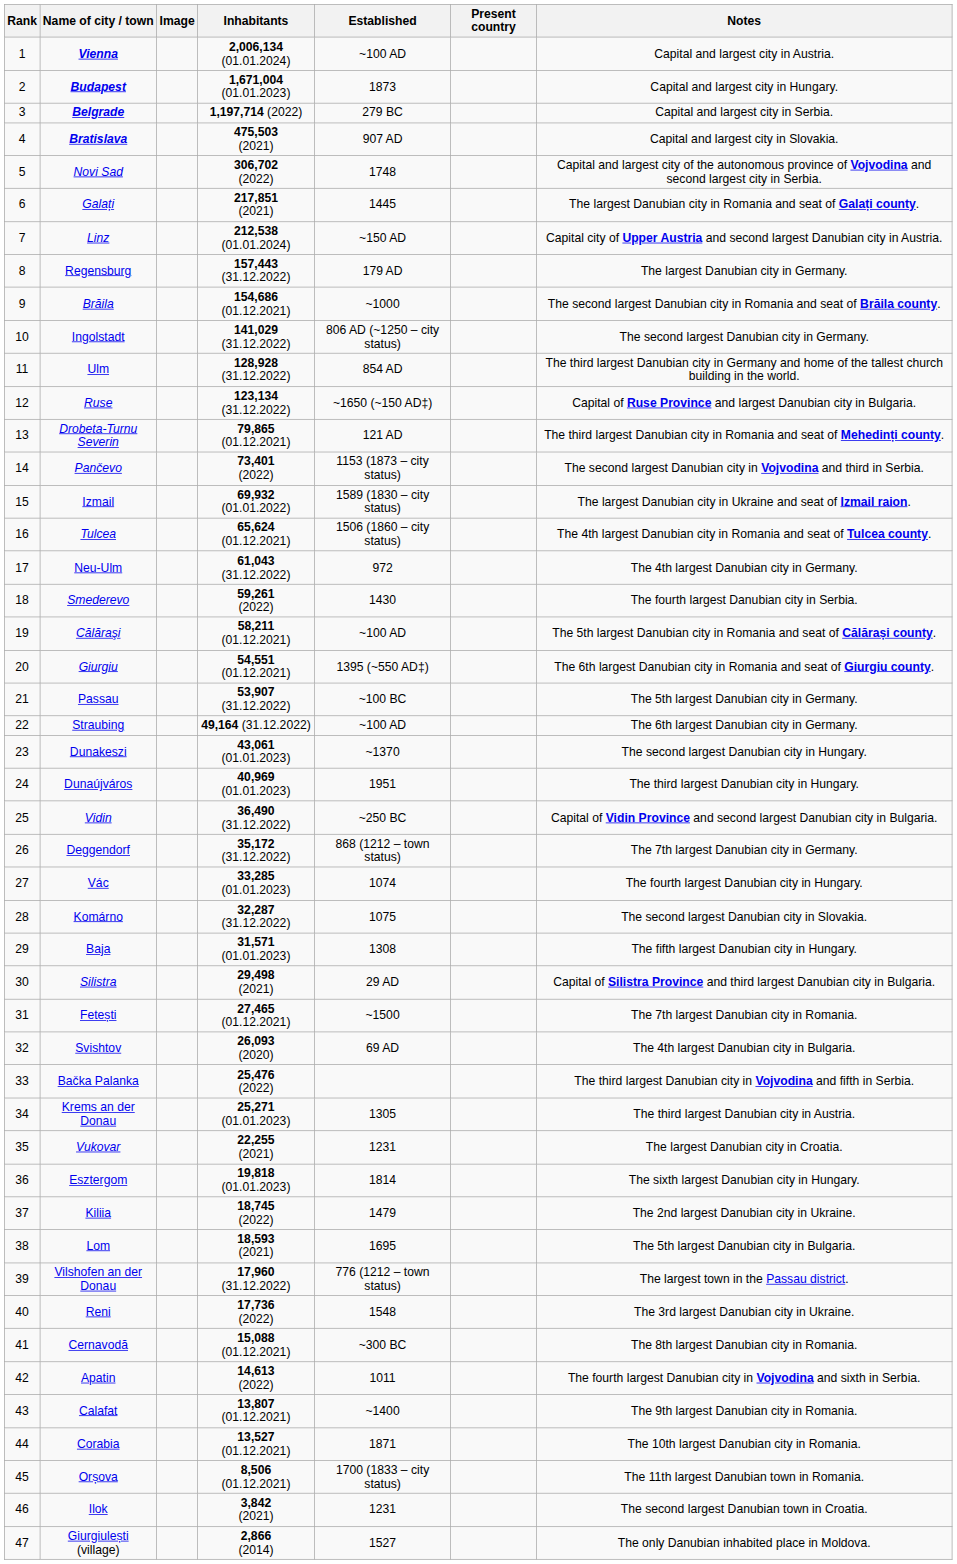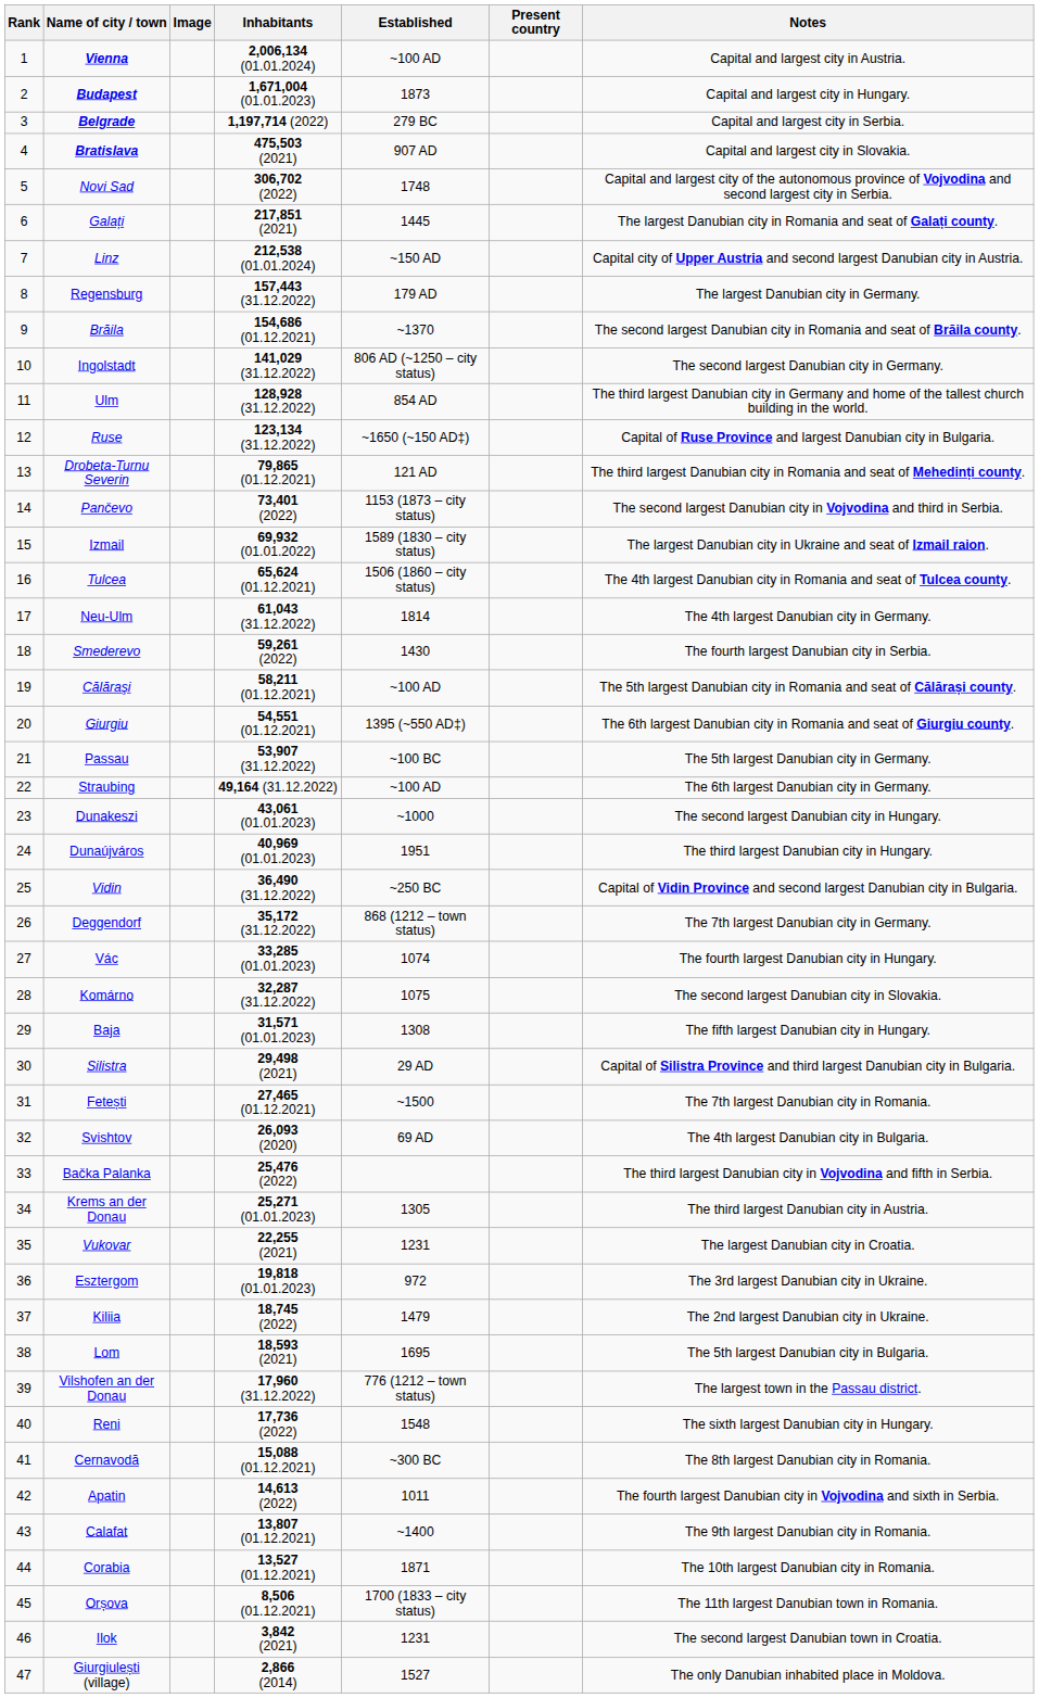 <table class="wikitable sortable" style="text-align: center;">
 <tr>
 <th>Rank</th>
 <th>Name of city / town</th>
 <th class=unsortable>Image</th>
 <th>Inhabitants</th>
 <th>Established</th>
 <th>Present country</th>
 <th class=unsortable>Notes</th>
 </tr>
 <tr>
 <td>1</td>
 <td><strong><em><a href='#'>Vienna</a></em></strong></td>
 <td></td>
 <td><strong>2,006,134</strong><br>(01.01.2024)</td>
 <td>~100 AD</td>
 <td><strong></strong></td>
 <td>Capital and largest city in Austria.</td>
 </tr>
 <tr>
 <td>2</td>
 <td><strong><em><a href='#'>Budapest</a></em></strong></td>
 <td></td>
 <td><strong>1,671,004</strong> (01.01.2023)</td>
 <td>1873</td>
 <td><strong></strong></td>
 <td>Capital and largest city in Hungary.</td>
 </tr>
 <tr>
 <td>3</td>
 <td><strong><em><a href='#'>Belgrade</a></em></strong></td>
 <td></td>
 <td><strong>1,197,714</strong> (2022)</td>
 <td>279 BC</td>
 <td><strong></strong></td>
 <td>Capital and largest city in Serbia.</td>
 </tr>
 <tr>
 <td>4</td>
 <td><strong><em><a href='#'>Bratislava</a></em></strong></td>
 <td></td>
 <td><strong>475,503</strong><br>(2021)</td>
 <td>907 AD</td>
 <td><strong></strong></td>
 <td>Capital and largest city in Slovakia.</td>
 </tr>
 <tr>
 <td>5</td>
 <td><em><a href='#'>Novi Sad</a></em></td>
 <td></td>
 <td><strong>306,702</strong><br>(2022)</td>
 <td>1748</td>
 <td><strong></strong></td>
 <td>Capital and largest city of the autonomous province of <strong><a href='#'>Vojvodina</a></strong> and second largest city in Serbia.</td>
 </tr>
 <tr>
 <td>6</td>
 <td><em><a href='#'>Galați</a></em></td>
 <td></td>
 <td><strong>217,851</strong><br>(2021)</td>
 <td>1445</td>
 <td><strong></strong></td>
 <td>The largest Danubian city in Romania and seat of <a href='#'><strong>Galați county</strong></a>.</td>
 </tr>
 <tr>
 <td>7</td>
 <td><em><a href='#'>Linz</a></em></td>
 <td></td>
 <td><strong>212,538</strong><br>(01.01.2024)</td>
 <td>~150 AD</td>
 <td><strong></strong></td>
 <td>Capital city of <strong><a href='#'>Upper Austria</a></strong> and second largest Danubian city in Austria.</td>
 </tr>
 <tr>
 <td>8</td>
 <td><a href='#'>Regensburg</a></td>
 <td></td>
 <td><strong>157,443</strong><br>(31.12.2022)</td>
 <td>179 AD</td>
 <td><strong></strong></td>
 <td>The largest Danubian city in Germany.</td>
 </tr>
 <tr>
 <td>9</td>
 <td><em><a href='#'>Brăila</a></em></td>
 <td></td>
 <td><strong>154,686</strong><br>(01.12.2021)</td>
-<td>~1000</td>
+<td>~1370</td>
 <td><strong></strong></td>
 <td>The second largest Danubian city in Romania and seat of <a href='#'><strong>Brăila county</strong></a>.</td>
 </tr>
 <tr>
 <td>10</td>
 <td><a href='#'>Ingolstadt</a></td>
 <td></td>
 <td><strong>141,029</strong> (31.12.2022)</td>
 <td>806 AD (~1250 – city status)</td>
 <td><strong></strong></td>
 <td>The second largest Danubian city in Germany.</td>
 </tr>
 <tr>
 <td>11</td>
 <td><a href='#'>Ulm</a></td>
 <td></td>
 <td><strong>128,928</strong> (31.12.2022)</td>
 <td>854 AD</td>
 <td><strong></strong></td>
 <td>The third largest Danubian city in Germany and home of the tallest church building in the world.</td>
 </tr>
 <tr>
 <td>12</td>
 <td><a href='#'><em>Ruse</em></a></td>
 <td></td>
 <td><strong>123,134</strong><br>(31.12.2022)</td>
 <td>~1650 (~150 AD‡)</td>
 <td><strong></strong></td>
 <td>Capital of <strong><a href='#'>Ruse Province</a></strong> and largest Danubian city in Bulgaria.</td>
 </tr>
 <tr>
 <td>13</td>
 <td><em><a href='#'>Drobeta-Turnu Severin</a></em></td>
 <td></td>
 <td><strong>79,865</strong><br>(01.12.2021)</td>
 <td>121 AD</td>
 <td><strong></strong></td>
 <td>The third largest Danubian city in Romania and seat of <a href='#'><strong>Mehedinți county</strong></a>.</td>
 </tr>
 <tr>
 <td>14</td>
 <td><em><a href='#'>Pančevo</a></em></td>
 <td></td>
 <td><strong>73,401</strong><br>(2022)</td>
 <td>1153 (1873 – city status)</td>
 <td><strong></strong></td>
 <td>The second largest Danubian city in <strong><a href='#'>Vojvodina</a></strong> and third in Serbia.</td>
 </tr>
 <tr>
 <td>15</td>
 <td><a href='#'>Izmail</a></td>
 <td></td>
 <td><strong>69,932</strong><br>(01.01.2022)</td>
 <td>1589 (1830 – city status)</td>
 <td><strong></strong></td>
 <td>The largest Danubian city in Ukraine and seat of <a href='#'><strong>Izmail raion</strong></a>.</td>
 </tr>
 <tr>
 <td>16</td>
 <td><em><a href='#'>Tulcea</a></em></td>
 <td></td>
 <td><strong>65,624</strong><br>(01.12.2021)</td>
 <td>1506 (1860 – city status)</td>
 <td><strong></strong></td>
 <td>The 4th largest Danubian city in Romania and seat of <a href='#'><strong>Tulcea county</strong></a>.</td>
 </tr>
 <tr>
 <td>17</td>
 <td><a href='#'>Neu-Ulm</a></td>
 <td></td>
 <td><strong>61,043</strong><br>(31.12.2022)</td>
-<td>972</td>
+<td>1814</td>
 <td><strong></strong></td>
 <td>The 4th largest Danubian city in Germany.</td>
 </tr>
 <tr>
 <td>18</td>
 <td><em><a href='#'>Smederevo</a></em></td>
 <td></td>
 <td><strong>59,261</strong><br>(2022)</td>
 <td>1430</td>
 <td><strong></strong></td>
 <td>The fourth largest Danubian city in Serbia.</td>
 </tr>
 <tr>
 <td>19</td>
 <td><a href='#'><em>Călăraşi</em></a></td>
 <td></td>
 <td><strong>58,211</strong><br>(01.12.2021)</td>
 <td>~100 AD</td>
 <td><strong></strong></td>
 <td>The 5th largest Danubian city in Romania and seat of <a href='#'><strong>Călărași county</strong></a>.</td>
 </tr>
 <tr>
 <td>20</td>
 <td><em><a href='#'>Giurgiu</a></em></td>
 <td></td>
 <td><strong>54,551</strong><br>(01.12.2021)</td>
 <td>1395 (~550 AD‡)</td>
 <td><strong></strong></td>
 <td>The 6th largest Danubian city in Romania and seat of <a href='#'><strong>Giurgiu county</strong></a>.</td>
 </tr>
 <tr>
 <td>21</td>
 <td><a href='#'>Passau</a></td>
 <td></td>
 <td><strong>53,907</strong><br>(31.12.2022)</td>
 <td>~100 BC</td>
 <td><strong></strong></td>
 <td>The 5th largest Danubian city in Germany.</td>
 </tr>
 <tr>
 <td>22</td>
 <td><a href='#'>Straubing</a></td>
 <td></td>
 <td><strong>49,164</strong> (31.12.2022)</td>
 <td>~100 AD</td>
 <td><strong></strong></td>
 <td>The 6th largest Danubian city in Germany.</td>
 </tr>
 <tr>
 <td>23</td>
 <td><a href='#'>Dunakeszi</a></td>
 <td></td>
 <td><strong>43,061</strong><br>(01.01.2023)</td>
-<td>~1370</td>
+<td>~1000</td>
 <td><strong></strong></td>
 <td>The second largest Danubian city in Hungary.</td>
 </tr>
 <tr>
 <td>24</td>
 <td><a href='#'>Dunaújváros</a></td>
 <td></td>
 <td><strong>40,969</strong><br>(01.01.2023)</td>
 <td>1951</td>
 <td><strong></strong></td>
 <td>The third largest Danubian city in Hungary.</td>
 </tr>
 <tr>
 <td>25</td>
 <td><em><a href='#'>Vidin</a></em></td>
 <td></td>
 <td><strong>36,490</strong><br>(31.12.2022)</td>
 <td>~250 BC</td>
 <td><strong></strong></td>
 <td>Capital of <strong><a href='#'>Vidin Province</a></strong> and second largest Danubian city in Bulgaria.</td>
 </tr>
 <tr>
 <td>26</td>
 <td><a href='#'>Deggendorf</a></td>
 <td></td>
 <td><strong>35,172</strong><br>(31.12.2022)</td>
 <td>868 (1212 – town status)</td>
 <td><strong></strong></td>
 <td>The 7th largest Danubian city in Germany.</td>
 </tr>
 <tr>
 <td>27</td>
 <td><a href='#'>Vác</a></td>
 <td></td>
 <td><strong>33,285</strong><br>(01.01.2023)</td>
 <td>1074</td>
 <td><strong></strong></td>
 <td>The fourth largest Danubian city in Hungary.</td>
 </tr>
 <tr>
 <td>28</td>
 <td><a href='#'>Komárno</a></td>
 <td></td>
 <td><strong>32,287</strong><br>(31.12.2022)</td>
 <td>1075</td>
 <td><strong></strong></td>
 <td>The second largest Danubian city in Slovakia.</td>
 </tr>
 <tr>
 <td>29</td>
 <td><a href='#'>Baja</a></td>
 <td></td>
 <td><strong>31,571</strong><br>(01.01.2023)</td>
 <td>1308</td>
 <td><strong></strong></td>
 <td>The fifth largest Danubian city in Hungary.</td>
 </tr>
 <tr>
 <td>30</td>
 <td><em><a href='#'>Silistra</a></em></td>
 <td></td>
 <td><strong>29,498</strong><br>(2021)</td>
 <td>29 AD</td>
 <td><strong></strong></td>
 <td>Capital of <strong><a href='#'>Silistra Province</a></strong> and third largest Danubian city in Bulgaria.</td>
 </tr>
 <tr>
 <td>31</td>
 <td><a href='#'>Fetești</a></td>
 <td></td>
 <td><strong>27,465</strong><br>(01.12.2021)</td>
 <td>~1500</td>
 <td><strong></strong></td>
 <td>The 7th largest Danubian city in Romania.</td>
 </tr>
 <tr>
 <td>32</td>
 <td><a href='#'>Svishtov</a></td>
 <td></td>
 <td><strong>26,093</strong><br>(2020)</td>
 <td>69 AD</td>
 <td><strong></strong></td>
 <td>The 4th largest Danubian city in Bulgaria.</td>
 </tr>
 <tr>
 <td>33</td>
 <td><a href='#'>Bačka Palanka</a></td>
 <td></td>
 <td><strong>25,476</strong><br>(2022)</td>
 <td></td>
 <td><strong></strong></td>
 <td>The third largest Danubian city in <strong><a href='#'>Vojvodina</a></strong> and fifth in Serbia.</td>
 </tr>
 <tr>
 <td>34</td>
 <td><a href='#'>Krems an der Donau</a></td>
 <td></td>
 <td><strong>25,271</strong><br>(01.01.2023)</td>
 <td>1305</td>
 <td><strong></strong></td>
 <td>The third largest Danubian city in Austria.</td>
 </tr>
 <tr>
 <td>35</td>
 <td><em><a href='#'>Vukovar</a></em></td>
 <td></td>
 <td><strong>22,255</strong><br>(2021)</td>
 <td>1231</td>
 <td><strong></strong></td>
 <td>The largest Danubian city in Croatia.</td>
 </tr>
 <tr>
 <td>36</td>
 <td><a href='#'>Esztergom</a></td>
 <td></td>
 <td><strong>19,818</strong><br>(01.01.2023)</td>
-<td>1814</td>
+<td>972</td>
 <td><strong></strong></td>
-<td>The sixth largest Danubian city in Hungary.</td>
+<td>The 3rd largest Danubian city in Ukraine.</td>
 </tr>
 <tr>
 <td>37</td>
 <td><a href='#'>Kiliia</a></td>
 <td></td>
 <td><strong>18,745</strong><br>(2022)</td>
 <td>1479</td>
 <td><strong></strong></td>
 <td>The 2nd largest Danubian city in Ukraine.</td>
 </tr>
 <tr>
 <td>38</td>
 <td><a href='#'>Lom</a></td>
 <td></td>
 <td><strong>18,593</strong><br>(2021)</td>
 <td>1695</td>
 <td><strong></strong></td>
 <td>The 5th largest Danubian city in Bulgaria.</td>
 </tr>
 <tr>
 <td>39</td>
 <td><a href='#'>Vilshofen an der Donau</a></td>
 <td></td>
 <td><strong>17,960</strong><br>(31.12.2022)</td>
 <td>776 (1212 – town status)</td>
 <td><strong></strong></td>
 <td>The largest town in the <a href='#'>Passau district</a>.</td>
 </tr>
 <tr>
 <td>40</td>
 <td><a href='#'>Reni</a></td>
 <td></td>
 <td><strong>17,736</strong><br>(2022)</td>
 <td>1548</td>
 <td><strong></strong></td>
-<td>The 3rd largest Danubian city in Ukraine.</td>
+<td>The sixth largest Danubian city in Hungary.</td>
 </tr>
 <tr>
 <td>41</td>
 <td><a href='#'>Cernavodă</a></td>
 <td></td>
 <td><strong>15,088</strong><br>(01.12.2021)</td>
 <td>~300 BC</td>
 <td><strong></strong></td>
 <td>The 8th largest Danubian city in Romania.</td>
 </tr>
 <tr>
 <td>42</td>
 <td><a href='#'>Apatin</a></td>
 <td></td>
 <td><strong>14,613</strong><br>(2022)</td>
 <td>1011</td>
 <td><strong></strong></td>
 <td>The fourth largest Danubian city in <strong><a href='#'>Vojvodina</a></strong> and sixth in Serbia.</td>
 </tr>
 <tr>
 <td>43</td>
 <td><a href='#'>Calafat</a></td>
 <td></td>
 <td><strong>13,807</strong><br>(01.12.2021)</td>
 <td>~1400</td>
 <td><strong></strong></td>
 <td>The 9th largest Danubian city in Romania.</td>
 </tr>
 <tr>
 <td>44</td>
 <td><a href='#'>Corabia</a></td>
 <td></td>
 <td><strong>13,527</strong><br>(01.12.2021)</td>
 <td>1871</td>
 <td><strong></strong></td>
 <td>The 10th largest Danubian city in Romania.</td>
 </tr>
 <tr>
 <td>45</td>
 <td><a href='#'>Orșova</a></td>
 <td></td>
 <td><strong>8,506</strong><br>(01.12.2021)</td>
 <td>1700 (1833 – city status)</td>
 <td><strong></strong></td>
 <td>The 11th largest Danubian town in Romania.</td>
 </tr>
 <tr>
 <td>46</td>
 <td><a href='#'>Ilok</a></td>
 <td></td>
 <td><strong>3,842</strong><br>(2021)</td>
 <td>1231</td>
 <td><strong></strong></td>
 <td>The second largest Danubian town in Croatia.</td>
 </tr>
 <tr>
 <td>47</td>
 <td><a href='#'>Giurgiulești</a><br>(village)</td>
 <td></td>
 <td><strong>2,866</strong><br>(2014)</td>
 <td>1527</td>
 <td><strong></strong></td>
 <td>The only Danubian inhabited place in Moldova.</td>
 </tr>
 </table>
